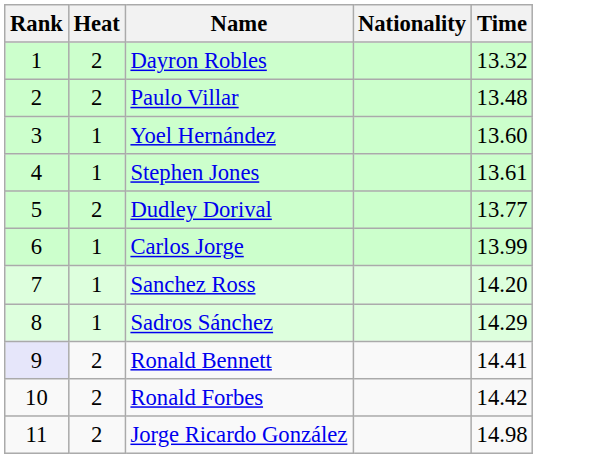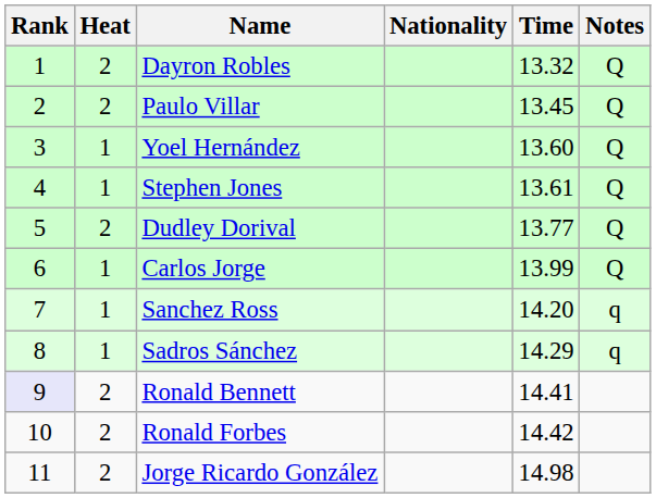 <table class="wikitable sortable" style="text-align:center; font-size:95%">
 <tr>
 <th>Rank</th>
 <th>Heat</th>
 <th>Name</th>
 <th>Nationality</th>
 <th>Time</th>
+<th>Notes</th>
 </tr>
 <tr bgcolor=ccffcc>
 <td>1</td>
 <td>2</td>
 <td align=left><a href='#'>Dayron Robles</a></td>
 <td align=left></td>
 <td>13.32</td>
+<td>Q</td>
 </tr>
 <tr bgcolor=ccffcc>
 <td>2</td>
 <td>2</td>
 <td align=left><a href='#'>Paulo Villar</a></td>
 <td align=left></td>
-<td>13.48</td>
+<td>13.45</td>
+<td>Q</td>
 </tr>
 <tr bgcolor=ccffcc>
 <td>3</td>
 <td>1</td>
 <td align=left><a href='#'>Yoel Hernández</a></td>
 <td align=left></td>
 <td>13.60</td>
+<td>Q</td>
 </tr>
 <tr bgcolor=ccffcc>
 <td>4</td>
 <td>1</td>
 <td align=left><a href='#'>Stephen Jones</a></td>
 <td align=left></td>
 <td>13.61</td>
+<td>Q</td>
 </tr>
 <tr bgcolor=ccffcc>
 <td>5</td>
 <td>2</td>
 <td align=left><a href='#'>Dudley Dorival</a></td>
 <td align=left></td>
 <td>13.77</td>
+<td>Q</td>
 </tr>
 <tr bgcolor=ccffcc>
 <td>6</td>
 <td>1</td>
 <td align=left><a href='#'>Carlos Jorge</a></td>
 <td align=left></td>
 <td>13.99</td>
+<td>Q</td>
 </tr>
 <tr bgcolor=ddffdd>
 <td>7</td>
 <td>1</td>
 <td align=left><a href='#'>Sanchez Ross</a></td>
 <td align=left></td>
 <td>14.20</td>
+<td>q</td>
 </tr>
 <tr bgcolor=ddffdd>
 <td>8</td>
 <td>1</td>
 <td align=left><a href='#'>Sadros Sánchez</a></td>
 <td align=left></td>
 <td>14.29</td>
+<td>q</td>
 </tr>
 <tr>
 <td style="background: lavender;">9</td>
 <td>2</td>
 <td align=left><a href='#'>Ronald Bennett</a></td>
 <td align=left></td>
 <td>14.41</td>
+<td></td>
 </tr>
 <tr>
 <td>10</td>
 <td>2</td>
 <td align=left><a href='#'>Ronald Forbes</a></td>
 <td align=left></td>
 <td>14.42</td>
+<td></td>
 </tr>
 <tr>
 <td>11</td>
 <td>2</td>
 <td align=left><a href='#'>Jorge Ricardo González</a></td>
 <td align=left></td>
 <td>14.98</td>
+<td></td>
 </tr>
 </table>
